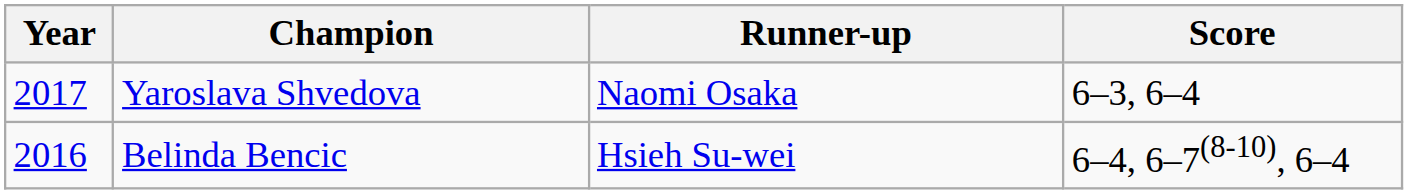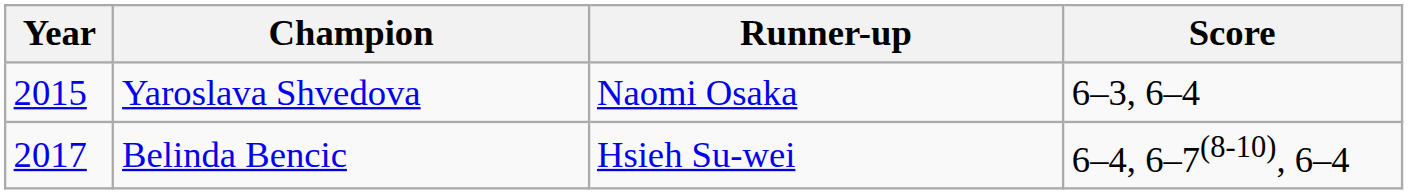 <table class="wikitable">
 <tr>
 <th style="width:40px">Year</th>
 <th style="width:200px">Champion</th>
 <th style="width:200px">Runner-up</th>
 <th style="width:140px" class="unsortable">Score</th>
 </tr>
 <tr>
-<td><a href='#'>2017</a></td>
+<td><a href='#'>2015</a></td>
 <td> <a href='#'>Yaroslava Shvedova</a></td>
 <td> <a href='#'>Naomi Osaka</a></td>
 <td>6–3, 6–4</td>
 </tr>
 <tr>
-<td><a href='#'>2016</a></td>
+<td><a href='#'>2017</a></td>
 <td> <a href='#'>Belinda Bencic</a></td>
 <td> <a href='#'>Hsieh Su-wei</a></td>
 <td>6–4, 6–7<sup>(8-10)</sup>, 6–4</td>
 </tr>
 </table>
